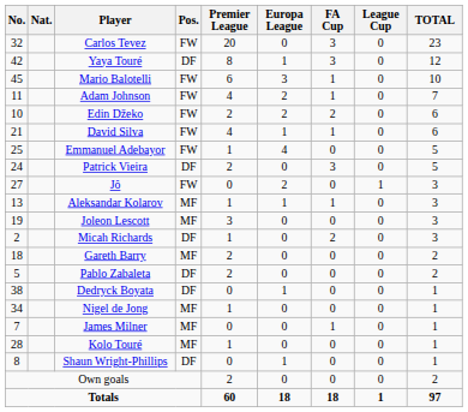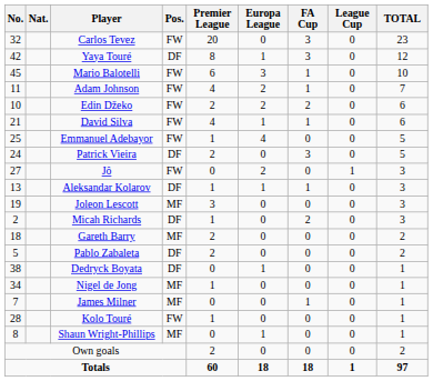 <table class="wikitable sortable alternance" style="font-size:85%; text-align:center; line-height:14px; width:60%;">
 <tr>
 <th width=10>No.</th>
 <th width=10>Nat.</th>
 <th scope="col" style="width:275px;">Player</th>
 <th width=10>Pos.</th>
 <th width=80>Premier League</th>
 <th width=80>Europa League</th>
 <th width=80>FA Cup</th>
 <th width=80>League Cup</th>
 <th width=80>TOTAL</th>
 </tr>
 <tr>
 <td>32</td>
 <td></td>
 <td><a href='#'>Carlos Tevez</a></td>
 <td>FW</td>
 <td>20</td>
 <td>0</td>
 <td>3</td>
 <td>0</td>
 <td>23</td>
 </tr>
 <tr>
 <td>42</td>
 <td></td>
 <td><a href='#'>Yaya Touré</a></td>
 <td>DF</td>
 <td>8</td>
 <td>1</td>
 <td>3</td>
 <td>0</td>
 <td>12</td>
 </tr>
 <tr>
 <td>45</td>
 <td></td>
 <td><a href='#'>Mario Balotelli</a></td>
 <td>FW</td>
 <td>6</td>
 <td>3</td>
 <td>1</td>
 <td>0</td>
 <td>10</td>
 </tr>
 <tr>
 <td>11</td>
 <td></td>
 <td><a href='#'>Adam Johnson</a></td>
 <td>FW</td>
 <td>4</td>
 <td>2</td>
 <td>1</td>
 <td>0</td>
 <td>7</td>
 </tr>
 <tr>
 <td>10</td>
 <td></td>
 <td><a href='#'>Edin Džeko</a></td>
 <td>FW</td>
 <td>2</td>
 <td>2</td>
 <td>2</td>
 <td>0</td>
 <td>6</td>
 </tr>
 <tr>
 <td>21</td>
 <td></td>
 <td><a href='#'>David Silva</a></td>
 <td>FW</td>
 <td>4</td>
 <td>1</td>
 <td>1</td>
 <td>0</td>
 <td>6</td>
 </tr>
 <tr>
 <td>25</td>
 <td></td>
 <td><a href='#'>Emmanuel Adebayor</a></td>
 <td>FW</td>
 <td>1</td>
 <td>4</td>
 <td>0</td>
 <td>0</td>
 <td>5</td>
 </tr>
 <tr>
 <td>24</td>
 <td></td>
 <td><a href='#'>Patrick Vieira</a></td>
 <td>DF</td>
 <td>2</td>
 <td>0</td>
 <td>3</td>
 <td>0</td>
 <td>5</td>
 </tr>
 <tr>
 <td>27</td>
 <td></td>
 <td><a href='#'>Jô</a></td>
 <td>FW</td>
 <td>0</td>
 <td>2</td>
 <td>0</td>
 <td>1</td>
 <td>3</td>
 </tr>
 <tr>
 <td>13</td>
 <td></td>
 <td><a href='#'>Aleksandar Kolarov</a></td>
-<td>MF</td>
+<td>DF</td>
 <td>1</td>
 <td>1</td>
 <td>1</td>
 <td>0</td>
 <td>3</td>
 </tr>
 <tr>
 <td>19</td>
 <td></td>
 <td><a href='#'>Joleon Lescott</a></td>
 <td>MF</td>
 <td>3</td>
 <td>0</td>
 <td>0</td>
 <td>0</td>
 <td>3</td>
 </tr>
 <tr>
 <td>2</td>
 <td></td>
 <td><a href='#'>Micah Richards</a></td>
 <td>DF</td>
 <td>1</td>
 <td>0</td>
 <td>2</td>
 <td>0</td>
 <td>3</td>
 </tr>
 <tr>
 <td>18</td>
 <td></td>
 <td><a href='#'>Gareth Barry</a></td>
 <td>MF</td>
 <td>2</td>
 <td>0</td>
 <td>0</td>
 <td>0</td>
 <td>2</td>
 </tr>
 <tr>
 <td>5</td>
 <td></td>
 <td><a href='#'>Pablo Zabaleta</a></td>
 <td>DF</td>
 <td>2</td>
 <td>0</td>
 <td>0</td>
 <td>0</td>
 <td>2</td>
 </tr>
 <tr>
 <td>38</td>
 <td></td>
 <td><a href='#'>Dedryck Boyata</a></td>
 <td>DF</td>
 <td>0</td>
 <td>1</td>
 <td>0</td>
 <td>0</td>
 <td>1</td>
 </tr>
 <tr>
 <td>34</td>
 <td></td>
 <td><a href='#'>Nigel de Jong</a></td>
 <td>MF</td>
 <td>1</td>
 <td>0</td>
 <td>0</td>
 <td>0</td>
 <td>1</td>
 </tr>
 <tr>
 <td>7</td>
 <td></td>
 <td><a href='#'>James Milner</a></td>
 <td>MF</td>
 <td>0</td>
 <td>0</td>
 <td>1</td>
 <td>0</td>
 <td>1</td>
 </tr>
 <tr>
 <td>28</td>
 <td></td>
 <td><a href='#'>Kolo Touré</a></td>
-<td>MF</td>
+<td>FW</td>
 <td>1</td>
 <td>0</td>
 <td>0</td>
 <td>0</td>
 <td>1</td>
 </tr>
 <tr>
 <td>8</td>
 <td></td>
 <td><a href='#'>Shaun Wright-Phillips</a></td>
-<td>DF</td>
+<td>MF</td>
 <td>0</td>
 <td>1</td>
 <td>0</td>
 <td>0</td>
 <td>1</td>
 </tr>
 <tr class="sortbottom">
 <td colspan="4">Own goals</td>
 <td>2</td>
 <td>0</td>
 <td>0</td>
 <td>0</td>
 <td>2</td>
 </tr>
 <tr class="sortbottom">
 <td colspan="4"><strong>Totals</strong></td>
 <td><strong>60</strong></td>
 <td><strong>18</strong></td>
 <td><strong>18</strong></td>
 <td><strong>1</strong></td>
 <td><strong>97</strong></td>
 </tr>
 </table>
